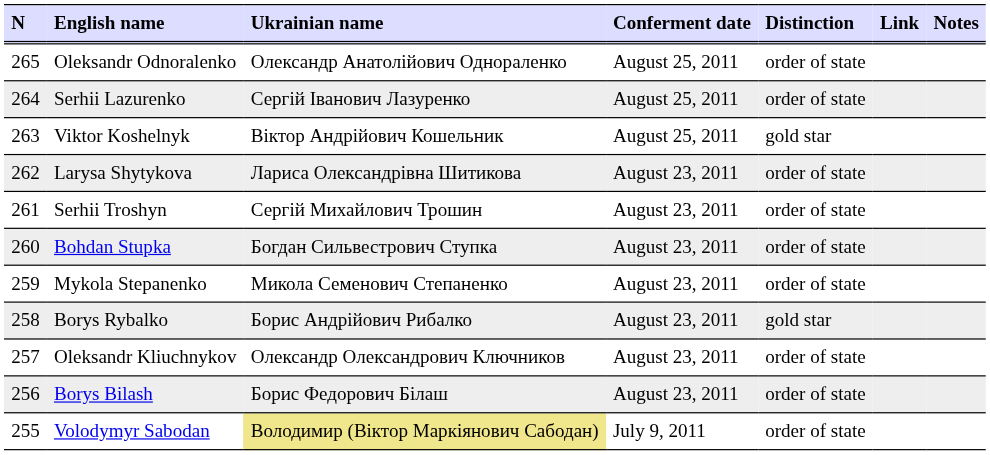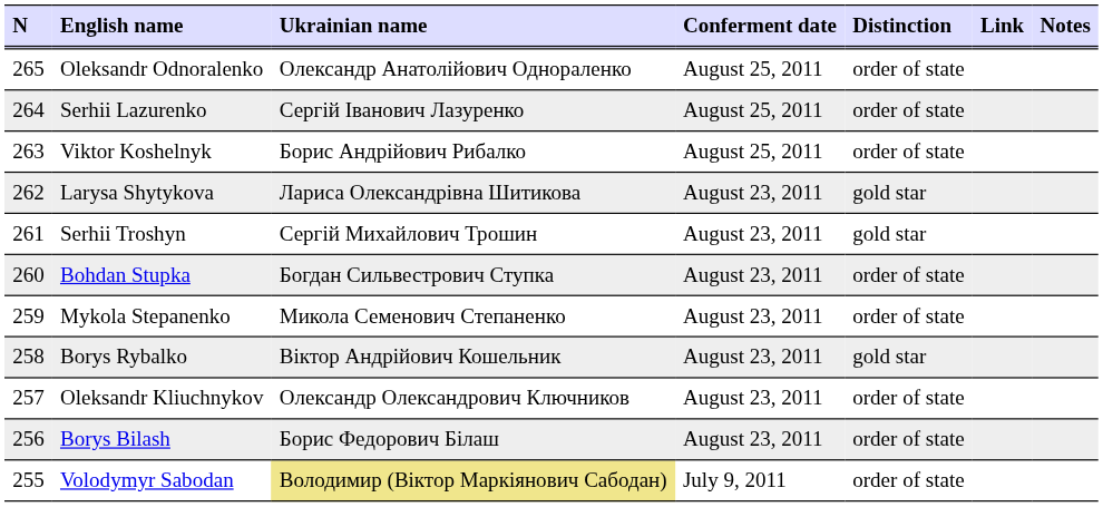 <table border=1 cellspacing=0 cellpadding=6 style="border-collapse:collapse; border:0 none;" frame=void rules=rows>
 <tr valign=bottom style="border-bottom:3px double black;background:#ddddff;">
 <th align=left>N</th>
 <th align=left>English name</th>
 <th align=left>Ukrainian name</th>
 <th align=left>Conferment date</th>
 <th align=left>Distinction</th>
 <th align=left>Link</th>
 <th align=left>Notes</th>
 </tr>
 <tr valign=top style="border-bottom:1px solid black;">
 <td>265</td>
 <td>Oleksandr Odnoralenko</td>
 <td>Олександр Анатолійович Однораленко</td>
 <td>August 25, 2011</td>
 <td>order of state</td>
 <td></td>
 <td></td>
 </tr>
 <tr valign=top style="border-bottom:1px solid black;background:#eee;">
 <td>264</td>
 <td>Serhii Lazurenko</td>
 <td>Сергій Іванович Лазуренко</td>
 <td>August 25, 2011</td>
 <td>order of state</td>
 <td></td>
 <td></td>
 </tr>
 <tr valign=top style="border-bottom:1px solid black;">
 <td>263</td>
 <td>Viktor Koshelnyk</td>
-<td>Віктор Андрійович Кошельник</td>
+<td>Борис Андрійович Рибалко</td>
 <td>August 25, 2011</td>
-<td>gold star</td>
+<td>order of state</td>
 <td></td>
 <td></td>
 </tr>
 <tr valign=top style="border-bottom:1px solid black;background:#eee;">
 <td>262</td>
 <td>Larysa Shytykova</td>
 <td>Лариса Олександрівна Шитикова</td>
 <td>August 23, 2011</td>
-<td>order of state</td>
+<td>gold star</td>
 <td></td>
 <td></td>
 </tr>
 <tr valign=top style="border-bottom:1px solid black;">
 <td>261</td>
 <td>Serhii Troshyn</td>
 <td>Сергій Михайлович Трошин</td>
 <td>August 23, 2011</td>
-<td>order of state</td>
+<td>gold star</td>
 <td></td>
 <td></td>
 </tr>
 <tr valign=top style="border-bottom:1px solid black;background:#eee;">
 <td>260</td>
 <td><a href='#'>Bohdan Stupka</a></td>
 <td>Богдан Сильвестрович Ступка</td>
 <td>August 23, 2011</td>
 <td>order of state</td>
 <td></td>
 <td></td>
 </tr>
 <tr valign=top style="border-bottom:1px solid black;">
 <td>259</td>
 <td>Mykola Stepanenko</td>
 <td>Микола Семенович Степаненко</td>
 <td>August 23, 2011</td>
 <td>order of state</td>
 <td></td>
 <td></td>
 </tr>
 <tr valign=top style="border-bottom:1px solid black;background:#eee;">
 <td>258</td>
 <td>Borys Rybalko</td>
-<td>Борис Андрійович Рибалко</td>
+<td>Віктор Андрійович Кошельник</td>
 <td>August 23, 2011</td>
 <td>gold star</td>
 <td></td>
 <td></td>
 </tr>
 <tr valign=top style="border-bottom:1px solid black;">
 <td>257</td>
 <td>Oleksandr Kliuchnykov</td>
 <td>Олександр Олександрович Ключников</td>
 <td>August 23, 2011</td>
 <td>order of state</td>
 <td></td>
 <td></td>
 </tr>
 <tr valign=top style="border-bottom:1px solid black;background:#eee;">
 <td>256</td>
 <td><a href='#'>Borys Bilash</a></td>
 <td>Борис Федорович Білаш</td>
 <td>August 23, 2011</td>
 <td>order of state</td>
 <td></td>
 <td></td>
 </tr>
 <tr valign=top style="border-bottom:1px solid black;">
 <td>255</td>
 <td><a href='#'>Volodymyr Sabodan</a></td>
 <td style="background: khaki;">Володимир (Віктор Маркіянович Сабодан)</td>
 <td>July 9, 2011</td>
 <td>order of state</td>
 <td></td>
 <td></td>
 </tr>
 </table>
